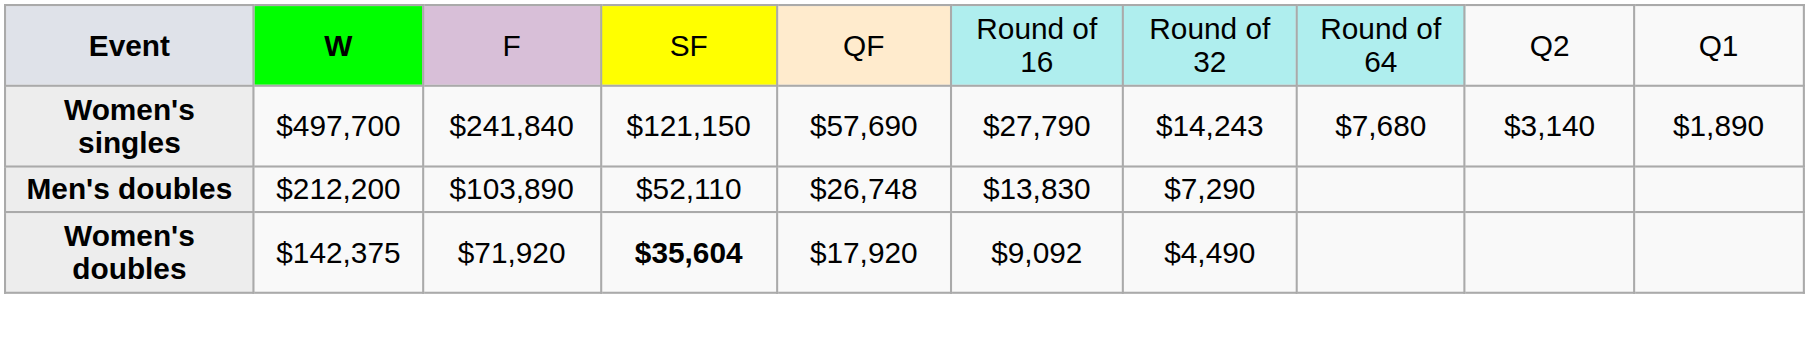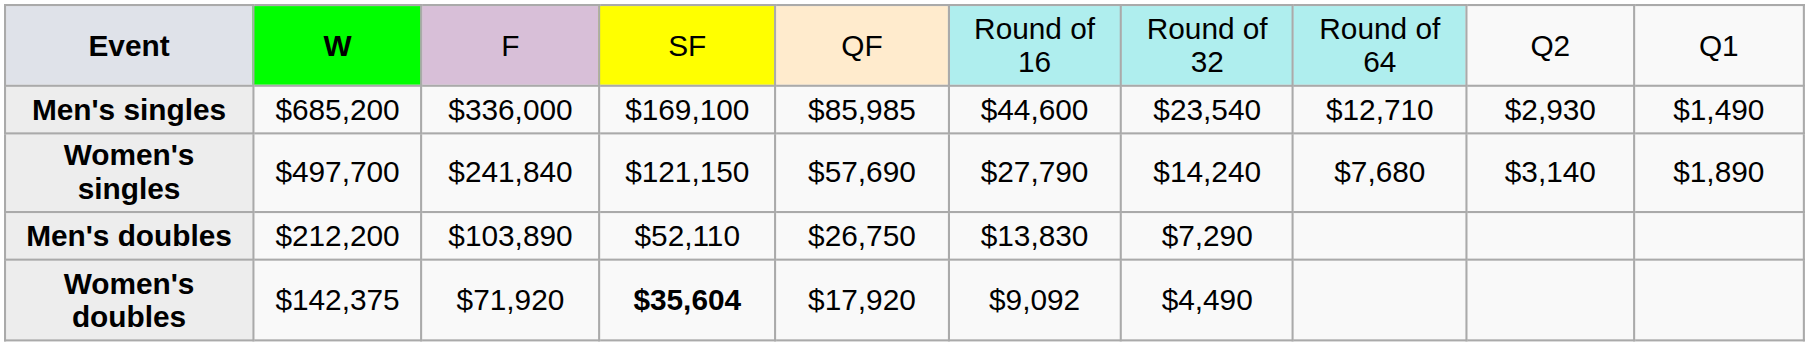 <table class=wikitable style=font-size:90%;text-align:center>
 <tr>
 <td width=130 bgcolor=dfe2e9><strong>Event</strong></td>
 <td width=80 bgcolor=lime><strong>W</strong></td>
 <td width=85 bgcolor=thistle>F</td>
 <td width=85 bgcolor=ffff00>SF</td>
 <td width=85 bgcolor=ffebcd>QF</td>
 <td width=85 bgcolor=afeeee>Round of 16</td>
 <td width=85 bgcolor=afeeee>Round of 32</td>
 <td width=85 bgcolor=afeeee>Round of 64</td>
 <td width=85>Q2</td>
 <td width=85>Q1</td>
 </tr>
 <tr>
+<th style=background:#ededed>Men's singles</th>
+<td>$685,200</td>
+<td>$336,000</td>
+<td>$169,100</td>
+<td>$85,985</td>
+<td>$44,600</td>
+<td>$23,540</td>
+<td>$12,710</td>
+<td>$2,930</td>
+<td>$1,490</td>
+</tr>
+<tr>
 <th style=background:#ededed>Women's singles</th>
 <td>$497,700</td>
 <td>$241,840</td>
 <td>$121,150</td>
 <td>$57,690</td>
 <td>$27,790</td>
-<td>$14,243</td>
+<td>$14,240</td>
 <td>$7,680</td>
 <td>$3,140</td>
 <td>$1,890</td>
 </tr>
 <tr>
 <th style=background:#ededed>Men's doubles</th>
 <td>$212,200</td>
 <td>$103,890</td>
 <td>$52,110</td>
-<td>$26,748</td>
+<td>$26,750</td>
 <td>$13,830</td>
 <td>$7,290</td>
 <td></td>
 <td></td>
 <td></td>
 </tr>
 <tr>
 <th style=background:#ededed>Women's doubles</th>
 <td>$142,375</td>
 <td>$71,920</td>
 <td><strong>$35,604</strong></td>
 <td>$17,920</td>
 <td>$9,092</td>
 <td>$4,490</td>
 <td></td>
 <td></td>
 <td></td>
 </tr>
 </table>
